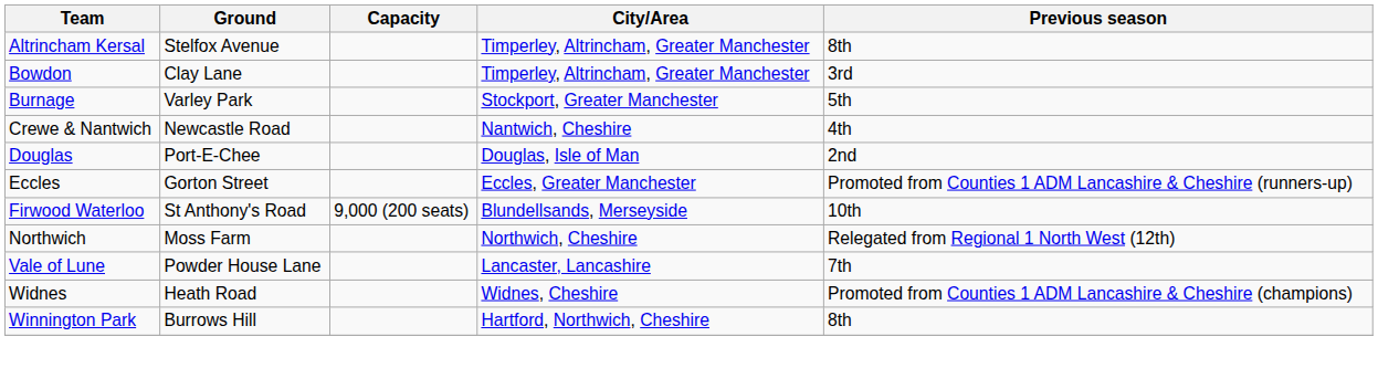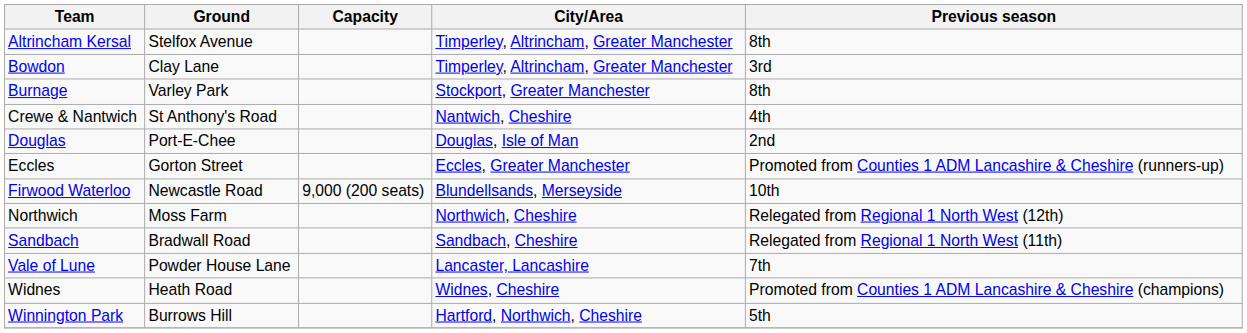 <table class="wikitable sortable" width=100%>
 <tr>
 <th>Team</th>
 <th>Ground</th>
 <th>Capacity</th>
 <th>City/Area</th>
 <th>Previous season</th>
 </tr>
 <tr>
 <td><a href='#'>Altrincham Kersal</a></td>
 <td>Stelfox Avenue</td>
 <td></td>
 <td><a href='#'>Timperley</a>, <a href='#'>Altrincham</a>, <a href='#'>Greater Manchester</a></td>
 <td>8th</td>
 </tr>
 <tr>
 <td><a href='#'>Bowdon</a></td>
 <td>Clay Lane</td>
 <td></td>
 <td><a href='#'>Timperley</a>, <a href='#'>Altrincham</a>, <a href='#'>Greater Manchester</a></td>
 <td>3rd</td>
 </tr>
 <tr>
 <td><a href='#'>Burnage</a></td>
 <td>Varley Park</td>
 <td></td>
 <td><a href='#'>Stockport</a>, <a href='#'>Greater Manchester</a></td>
-<td>5th</td>
+<td>8th</td>
 </tr>
 <tr>
 <td>Crewe & Nantwich</td>
-<td>Newcastle Road</td>
+<td>St Anthony's Road</td>
 <td></td>
 <td><a href='#'>Nantwich</a>, <a href='#'>Cheshire</a></td>
 <td>4th</td>
 </tr>
 <tr>
 <td><a href='#'>Douglas</a></td>
 <td>Port-E-Chee</td>
 <td></td>
 <td><a href='#'>Douglas</a>, <a href='#'>Isle of Man</a></td>
 <td>2nd</td>
 </tr>
 <tr>
 <td>Eccles</td>
 <td>Gorton Street</td>
 <td></td>
 <td><a href='#'>Eccles</a>, <a href='#'>Greater Manchester</a></td>
 <td>Promoted from <a href='#'>Counties 1 ADM Lancashire & Cheshire</a> (runners-up)</td>
 </tr>
 <tr>
 <td><a href='#'>Firwood Waterloo</a></td>
-<td>St Anthony's Road</td>
+<td>Newcastle Road</td>
 <td>9,000 (200 seats)</td>
 <td><a href='#'>Blundellsands</a>, <a href='#'>Merseyside</a></td>
 <td>10th</td>
 </tr>
 <tr>
 <td>Northwich</td>
 <td>Moss Farm</td>
 <td></td>
 <td><a href='#'>Northwich</a>, <a href='#'>Cheshire</a></td>
 <td>Relegated from <a href='#'>Regional 1 North West</a> (12th)</td>
+</tr>
+<tr>
+<td><a href='#'>Sandbach</a></td>
+<td>Bradwall Road</td>
+<td></td>
+<td><a href='#'>Sandbach</a>, <a href='#'>Cheshire</a></td>
+<td>Relegated from <a href='#'>Regional 1 North West</a> (11th)</td>
 </tr>
 <tr>
 <td><a href='#'>Vale of Lune</a></td>
 <td>Powder House Lane</td>
 <td></td>
 <td><a href='#'>Lancaster, Lancashire</a></td>
 <td>7th</td>
 </tr>
 <tr>
 <td>Widnes</td>
 <td>Heath Road</td>
 <td></td>
 <td><a href='#'>Widnes</a>, <a href='#'>Cheshire</a></td>
 <td>Promoted from <a href='#'>Counties 1 ADM Lancashire & Cheshire</a> (champions)</td>
 </tr>
 <tr>
 <td><a href='#'>Winnington Park</a></td>
 <td>Burrows Hill</td>
 <td></td>
 <td><a href='#'>Hartford</a>, <a href='#'>Northwich</a>, <a href='#'>Cheshire</a></td>
-<td>8th</td>
+<td>5th</td>
 </tr>
 <tr>
 </tr>
 </table>
